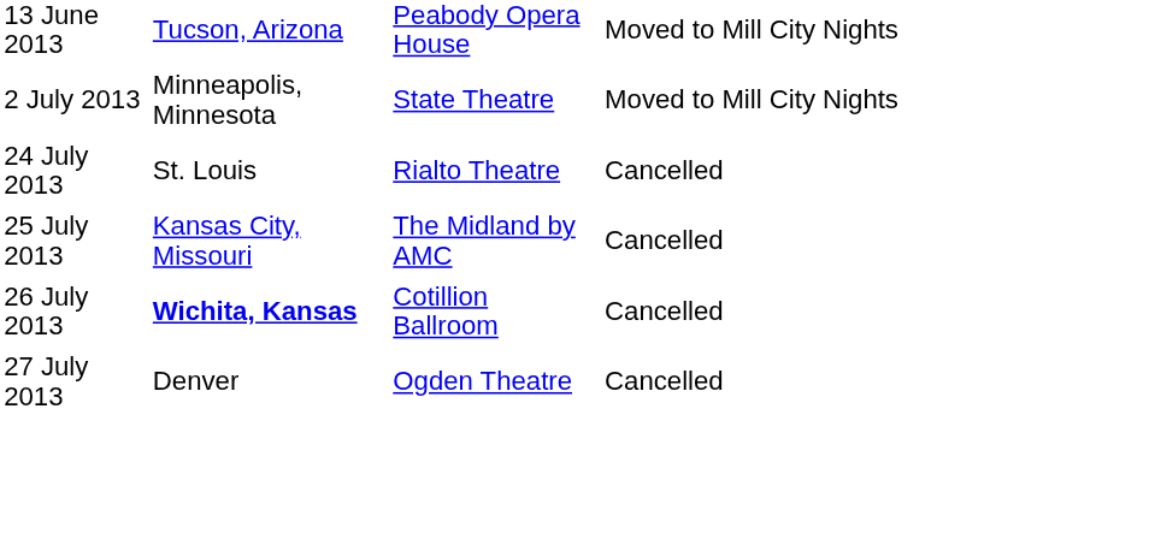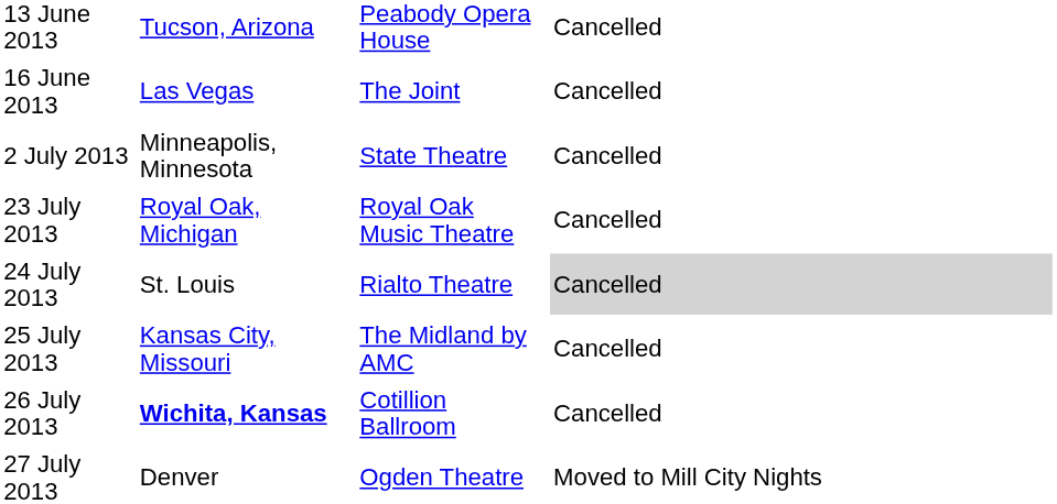 <table cellpadding="2" style="border:0 solid darkgrey; font-size:90%">
 <tr>
 <th style="width:150px;"></th>
 <th style="width:200px;"></th>
 <th style="width:200px;"></th>
 <th style="width:700px;"></th>
 </tr>
 <tr border="0">
 </tr>
 <tr>
 <td>13 June 2013</td>
 <td><a href='#'>Tucson, Arizona</a></td>
 <td><a href='#'>Peabody Opera House</a></td>
-<td>Moved to Mill City Nights</td>
+<td>Cancelled</td>
+</tr>
+<tr>
+<td>16 June 2013</td>
+<td><a href='#'>Las Vegas</a></td>
+<td><a href='#'>The Joint</a></td>
+<td>Cancelled</td>
 </tr>
 <tr>
 <td>2 July 2013</td>
 <td>Minneapolis, Minnesota</td>
 <td><a href='#'>State Theatre</a></td>
-<td>Moved to Mill City Nights</td>
+<td>Cancelled</td>
+</tr>
+<tr>
+<td>23 July 2013</td>
+<td><a href='#'>Royal Oak, Michigan</a></td>
+<td><a href='#'>Royal Oak Music Theatre</a></td>
+<td>Cancelled</td>
 </tr>
 <tr>
 <td>24 July 2013</td>
 <td>St. Louis</td>
 <td><a href='#'>Rialto Theatre</a></td>
-<td>Cancelled</td>
+<td style="background: lightgrey;">Cancelled</td>
 </tr>
 <tr>
 <td>25 July 2013</td>
 <td><a href='#'>Kansas City, Missouri</a></td>
 <td><a href='#'>The Midland by AMC</a></td>
 <td>Cancelled</td>
 </tr>
 <tr>
 <td>26 July 2013</td>
 <td><strong><a href='#'>Wichita, Kansas</a></strong></td>
 <td><a href='#'>Cotillion Ballroom</a></td>
 <td>Cancelled</td>
 </tr>
 <tr>
 <td>27 July 2013</td>
 <td>Denver</td>
 <td><a href='#'>Ogden Theatre</a></td>
-<td>Cancelled</td>
+<td>Moved to Mill City Nights</td>
 </tr>
 <tr>
 </tr>
 </table>
